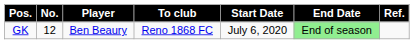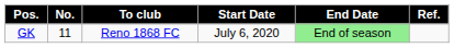 <table class="wikitable" style="text-align:center; font-size:86%; width:32%;">
 <tr>
 <th style="background:#000; color:white; text-align:center;">Pos.</th>
 <th style="background:#000; color:white; text-align:center;">No.</th>
-<th style="background:#000; color:white; text-align:center;">Player</th>
 <th style="background:#000; color:white; text-align:center;">To club</th>
 <th style="background:#000; color:white; text-align:center;">Start Date</th>
 <th style="background:#000; color:white; text-align:center;">End Date</th>
 <th style="background:#000; color:white; text-align:center;">Ref.</th>
 </tr>
 <tr>
 <td><a href='#'>GK</a></td>
-<td>12</td>
-<td> <a href='#'>Ben Beaury</a></td>
+<td>11</td>
 <td> <a href='#'>Reno 1868 FC</a></td>
 <td>July 6, 2020</td>
 <td style="background: lightgreen;">End of season</td>
 <td></td>
 </tr>
 </table>
